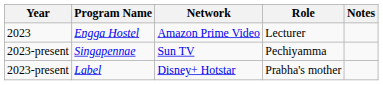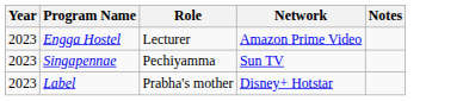 <table class="wikitable">
 <tr>
 <th>Year</th>
 <th>Program Name</th>
+<th>Role</th>
 <th>Network</th>
-<th>Role</th>
 <th>Notes</th>
 </tr>
 <tr>
 <td>2023</td>
 <td><em><a href='#'>Engga Hostel</a></em></td>
+<td>Lecturer</td>
 <td><a href='#'>Amazon Prime Video</a></td>
-<td>Lecturer</td>
 <td></td>
 </tr>
 <tr>
-<td>2023-present</td>
+<td>2023</td>
 <td><em><a href='#'>Singapennae</a></em></td>
+<td>Pechiyamma</td>
 <td><a href='#'>Sun TV</a></td>
-<td>Pechiyamma</td>
 <td></td>
 </tr>
 <tr>
-<td>2023-present</td>
+<td>2023</td>
 <td><em><a href='#'> Label</a></em></td>
+<td>Prabha's mother</td>
 <td><a href='#'>Disney+ Hotstar</a></td>
-<td>Prabha's mother</td>
 <td></td>
 </tr>
 </table>
